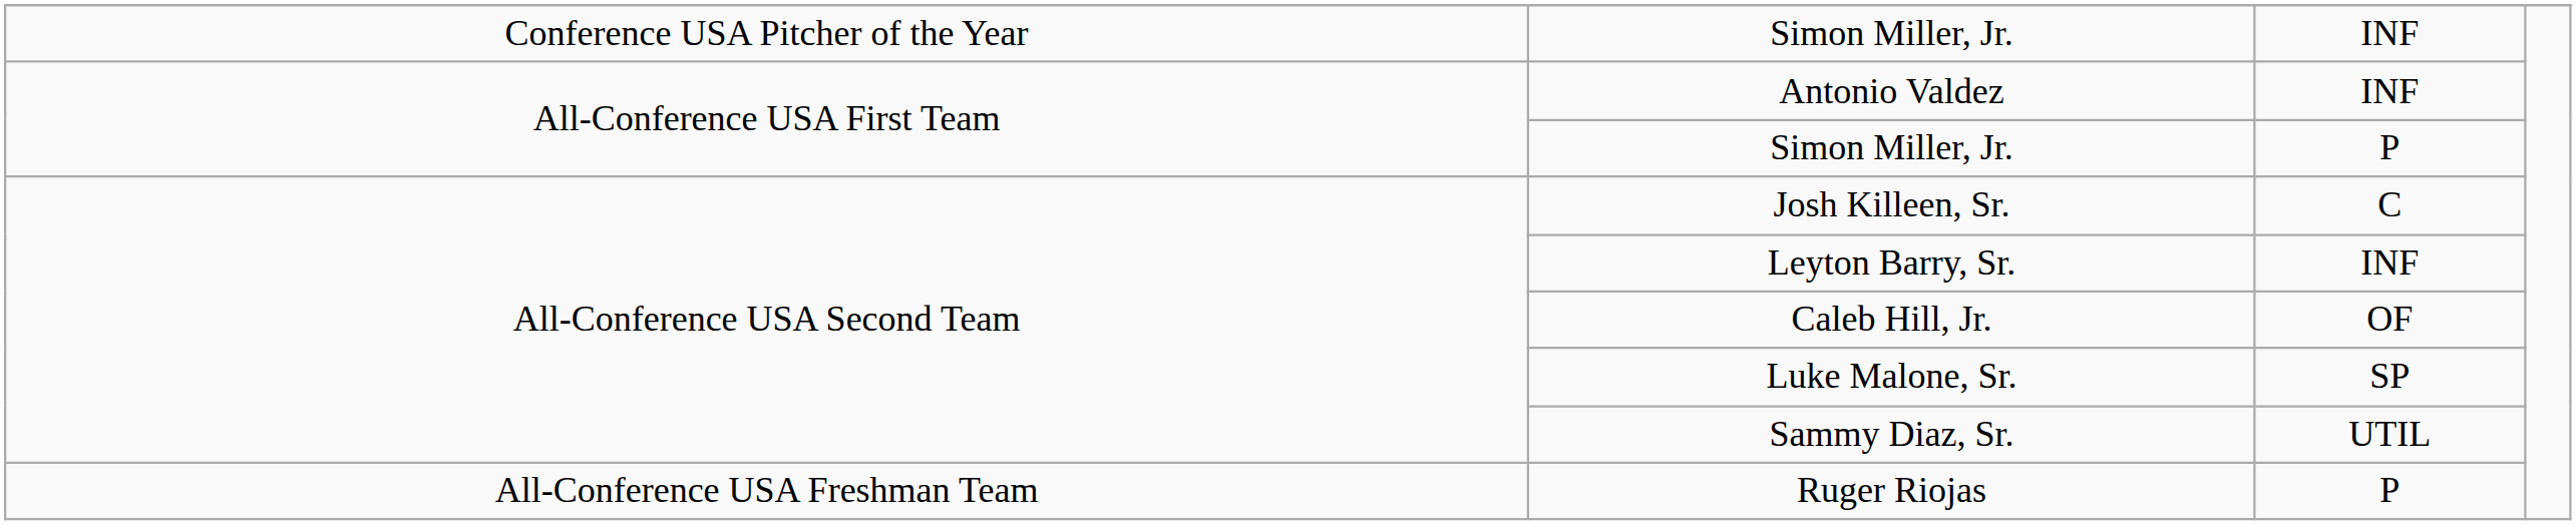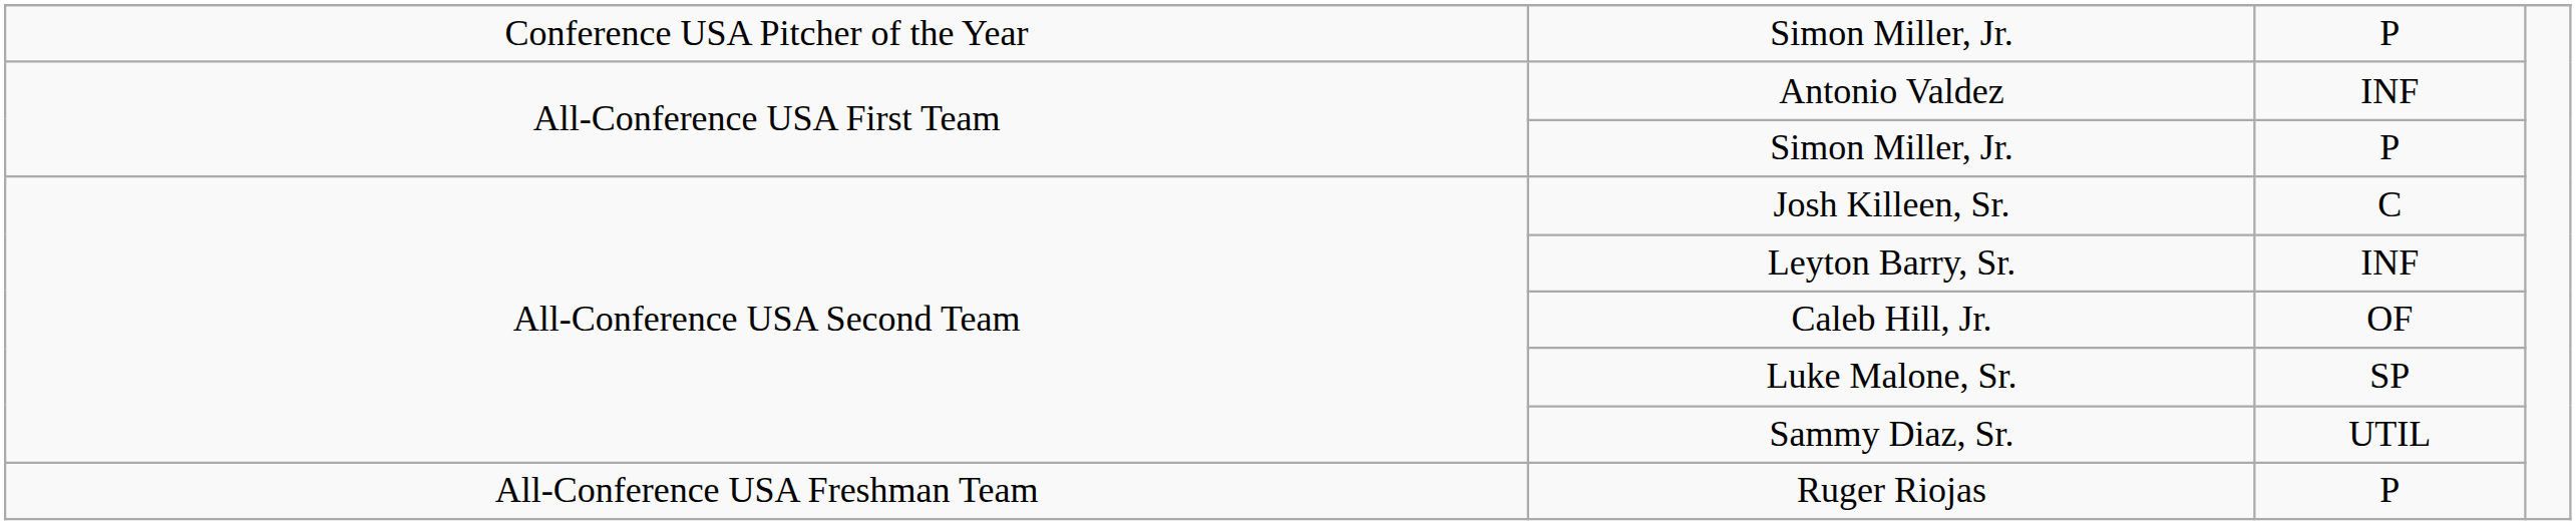 <table class="wikitable" style="width: 90%;text-align: center;">
 <tr>
 </tr>
 <tr align="center">
 <td rowspan="1">Conference USA Pitcher of the Year</td>
 <td>Simon Miller, Jr.</td>
-<td>INF</td>
+<td>P</td>
 <td rowspan="9"></td>
 </tr>
 <tr align="center">
 <td rowspan="2">All-Conference USA First Team</td>
 <td>Antonio Valdez</td>
 <td>INF</td>
 </tr>
 <tr>
 <td>Simon Miller, Jr.</td>
 <td>P</td>
 </tr>
 <tr align="center">
 <td rowspan="5">All-Conference USA Second Team</td>
 <td>Josh Killeen, Sr.</td>
 <td>C</td>
 </tr>
 <tr>
 <td>Leyton Barry, Sr.</td>
 <td>INF</td>
 </tr>
 <tr>
 <td>Caleb Hill, Jr.</td>
 <td>OF</td>
 </tr>
 <tr>
 <td>Luke Malone, Sr.</td>
 <td>SP</td>
 </tr>
 <tr>
 <td>Sammy Diaz, Sr.</td>
 <td>UTIL</td>
 </tr>
 <tr align="center">
 <td rowspan="1">All-Conference USA Freshman Team</td>
 <td>Ruger Riojas</td>
 <td>P</td>
 </tr>
 </table>
